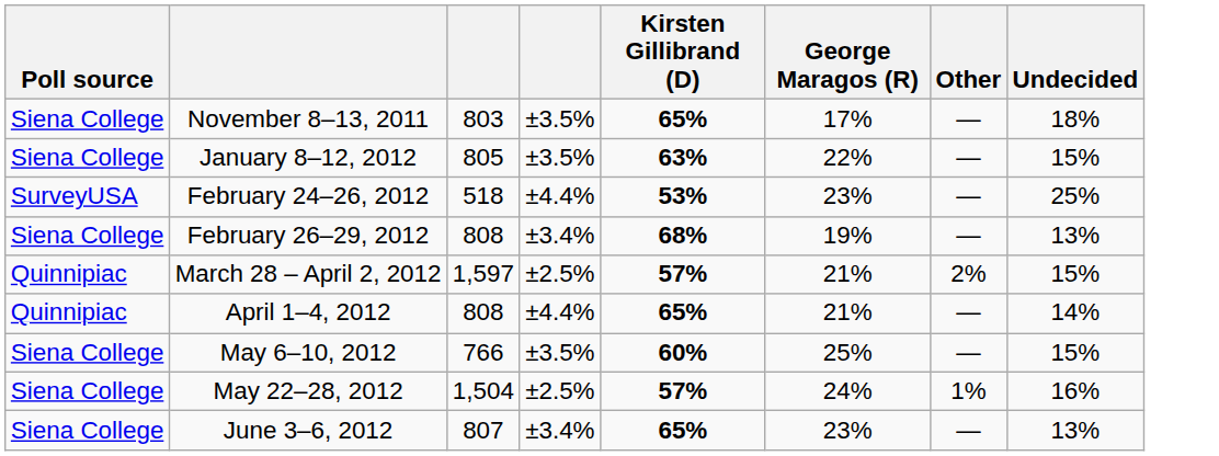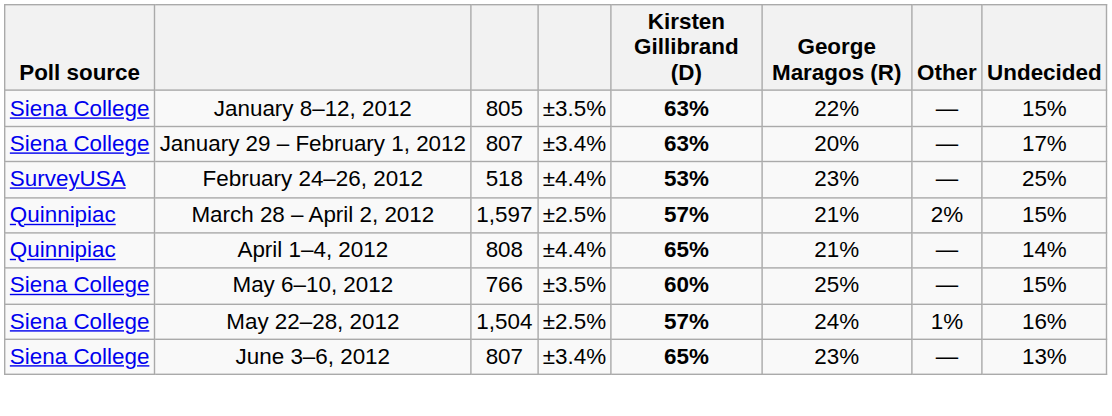 <table class="wikitable" style="text-align:center">
 <tr valign= bottom>
 <th>Poll source</th>
 <th></th>
 <th></th>
 <th></th>
 <th style="width:100px;">Kirsten<br>Gillibrand (D)</th>
 <th style="width:100px;">George<br>Maragos (R)</th>
 <th>Other</th>
 <th>Undecided</th>
 </tr>
 <tr>
 <td align=left><a href='#'>Siena College</a></td>
-<td>November 8–13, 2011</td>
-<td>803</td>
-<td>±3.5%</td>
-<td><strong>65%</strong></td>
-<td>17%</td>
-<td>—</td>
-<td>18%</td>
-</tr>
-<tr>
-<td align=left><a href='#'>Siena College</a></td>
 <td>January 8–12, 2012</td>
 <td>805</td>
 <td>±3.5%</td>
 <td><strong>63%</strong></td>
 <td>22%</td>
 <td>—</td>
 <td>15%</td>
+</tr>
+<tr>
+<td align=left><a href='#'>Siena College</a></td>
+<td>January 29 – February 1, 2012</td>
+<td>807</td>
+<td>±3.4%</td>
+<td><strong>63%</strong></td>
+<td>20%</td>
+<td>—</td>
+<td>17%</td>
 </tr>
 <tr>
 <td align=left><a href='#'>SurveyUSA</a></td>
 <td>February 24–26, 2012</td>
 <td>518</td>
 <td>±4.4%</td>
 <td><strong>53%</strong></td>
 <td>23%</td>
 <td>—</td>
 <td>25%</td>
-</tr>
-<tr>
-<td align=left><a href='#'>Siena College</a></td>
-<td>February 26–29, 2012</td>
-<td>808</td>
-<td>±3.4%</td>
-<td><strong>68%</strong></td>
-<td>19%</td>
-<td>—</td>
-<td>13%</td>
 </tr>
 <tr>
 <td align=left><a href='#'>Quinnipiac</a></td>
 <td>March 28 – April 2, 2012</td>
 <td>1,597</td>
 <td>±2.5%</td>
 <td><strong>57%</strong></td>
 <td>21%</td>
 <td>2%</td>
 <td>15%</td>
 </tr>
 <tr>
 <td align=left><a href='#'>Quinnipiac</a></td>
 <td>April 1–4, 2012</td>
 <td>808</td>
 <td>±4.4%</td>
 <td><strong>65%</strong></td>
 <td>21%</td>
 <td>—</td>
 <td>14%</td>
 </tr>
 <tr>
 <td align=left><a href='#'>Siena College</a></td>
 <td>May 6–10, 2012</td>
 <td>766</td>
 <td>±3.5%</td>
 <td><strong>60%</strong></td>
 <td>25%</td>
 <td>—</td>
 <td>15%</td>
 </tr>
 <tr>
 <td align=left><a href='#'>Siena College</a></td>
 <td>May 22–28, 2012</td>
 <td>1,504</td>
 <td>±2.5%</td>
 <td><strong>57%</strong></td>
 <td>24%</td>
 <td>1%</td>
 <td>16%</td>
 </tr>
 <tr>
 <td align=left><a href='#'>Siena College</a></td>
 <td>June 3–6, 2012</td>
 <td>807</td>
 <td>±3.4%</td>
 <td><strong>65%</strong></td>
 <td>23%</td>
 <td>—</td>
 <td>13%</td>
 </tr>
 </table>
